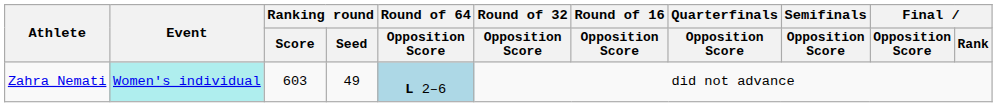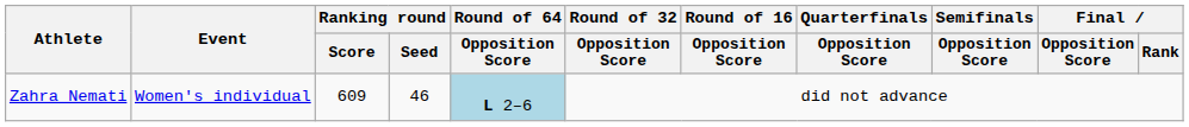 <table class="wikitable" style="font-size:90%">
 <tr>
 <th rowspan=2>Athlete</th>
 <th rowspan=2>Event</th>
 <th colspan="2">Ranking round</th>
 <th>Round of 64</th>
 <th>Round of 32</th>
 <th>Round of 16</th>
 <th>Quarterfinals</th>
 <th>Semifinals</th>
 <th colspan="2">Final / </th>
 </tr>
 <tr style="font-size:95%">
 <th>Score</th>
 <th>Seed</th>
 <th>Opposition<br>Score</th>
 <th>Opposition<br>Score</th>
 <th>Opposition<br>Score</th>
 <th>Opposition<br>Score</th>
 <th>Opposition<br>Score</th>
 <th>Opposition<br>Score</th>
 <th>Rank</th>
 </tr>
 <tr align=center>
 <td align=left><a href='#'>Zahra Nemati</a></td>
-<td align=left style="background: paleturquoise;"><a href='#'>Women's individual</a></td>
-<td>603</td>
-<td>49</td>
+<td align=left><a href='#'>Women's individual</a></td>
+<td>609</td>
+<td>46</td>
 <td style="background: lightblue;"><br> <strong>L</strong> 2–6</td>
 <td colspan=6>did not advance</td>
 </tr>
 </table>
